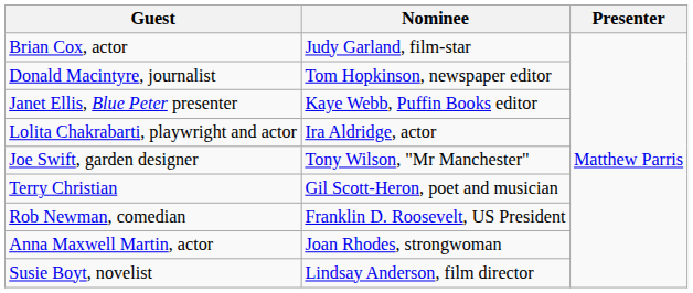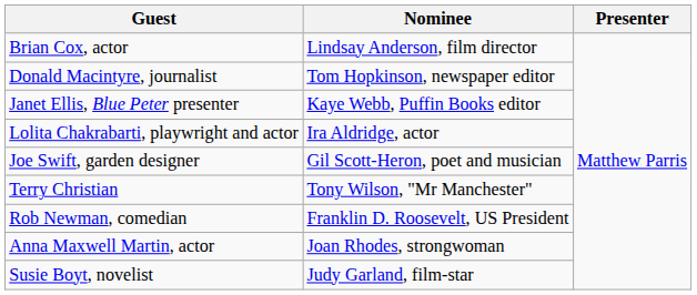 <table class="wikitable">
 <tr>
 <th>Guest</th>
 <th>Nominee</th>
 <th>Presenter</th>
 </tr>
 <tr>
 <td><a href='#'>Brian Cox</a>, actor</td>
-<td><a href='#'>Judy Garland</a>, film-star</td>
+<td><a href='#'>Lindsay Anderson</a>, film director</td>
 <td rowspan="11"><a href='#'>Matthew Parris</a></td>
 </tr>
 <tr>
 <td><a href='#'>Donald Macintyre</a>, journalist</td>
 <td><a href='#'>Tom Hopkinson</a>, newspaper editor</td>
 </tr>
 <tr>
 <td><a href='#'>Janet Ellis</a>, <em><a href='#'>Blue Peter</a></em> presenter</td>
 <td><a href='#'>Kaye Webb</a>, <a href='#'>Puffin Books</a> editor</td>
 </tr>
 <tr>
 <td><a href='#'>Lolita Chakrabarti</a>, playwright and actor</td>
 <td><a href='#'>Ira Aldridge</a>, actor</td>
 </tr>
 <tr>
 <td><a href='#'>Joe Swift</a>, garden designer</td>
-<td><a href='#'>Tony Wilson</a>, "Mr Manchester"</td>
+<td><a href='#'>Gil Scott-Heron</a>, poet and musician</td>
 </tr>
 <tr>
 <td><a href='#'>Terry Christian</a></td>
-<td><a href='#'>Gil Scott-Heron</a>, poet and musician</td>
+<td><a href='#'>Tony Wilson</a>, "Mr Manchester"</td>
 </tr>
 <tr>
 <td><a href='#'>Rob Newman</a>, comedian</td>
 <td><a href='#'>Franklin D. Roosevelt</a>, US President</td>
 </tr>
 <tr>
 <td><a href='#'>Anna Maxwell Martin</a>, actor</td>
 <td><a href='#'>Joan Rhodes</a>, strongwoman</td>
 </tr>
 <tr>
 <td><a href='#'>Susie Boyt</a>, novelist</td>
-<td><a href='#'>Lindsay Anderson</a>, film director</td>
+<td><a href='#'>Judy Garland</a>, film-star</td>
 </tr>
 </table>
